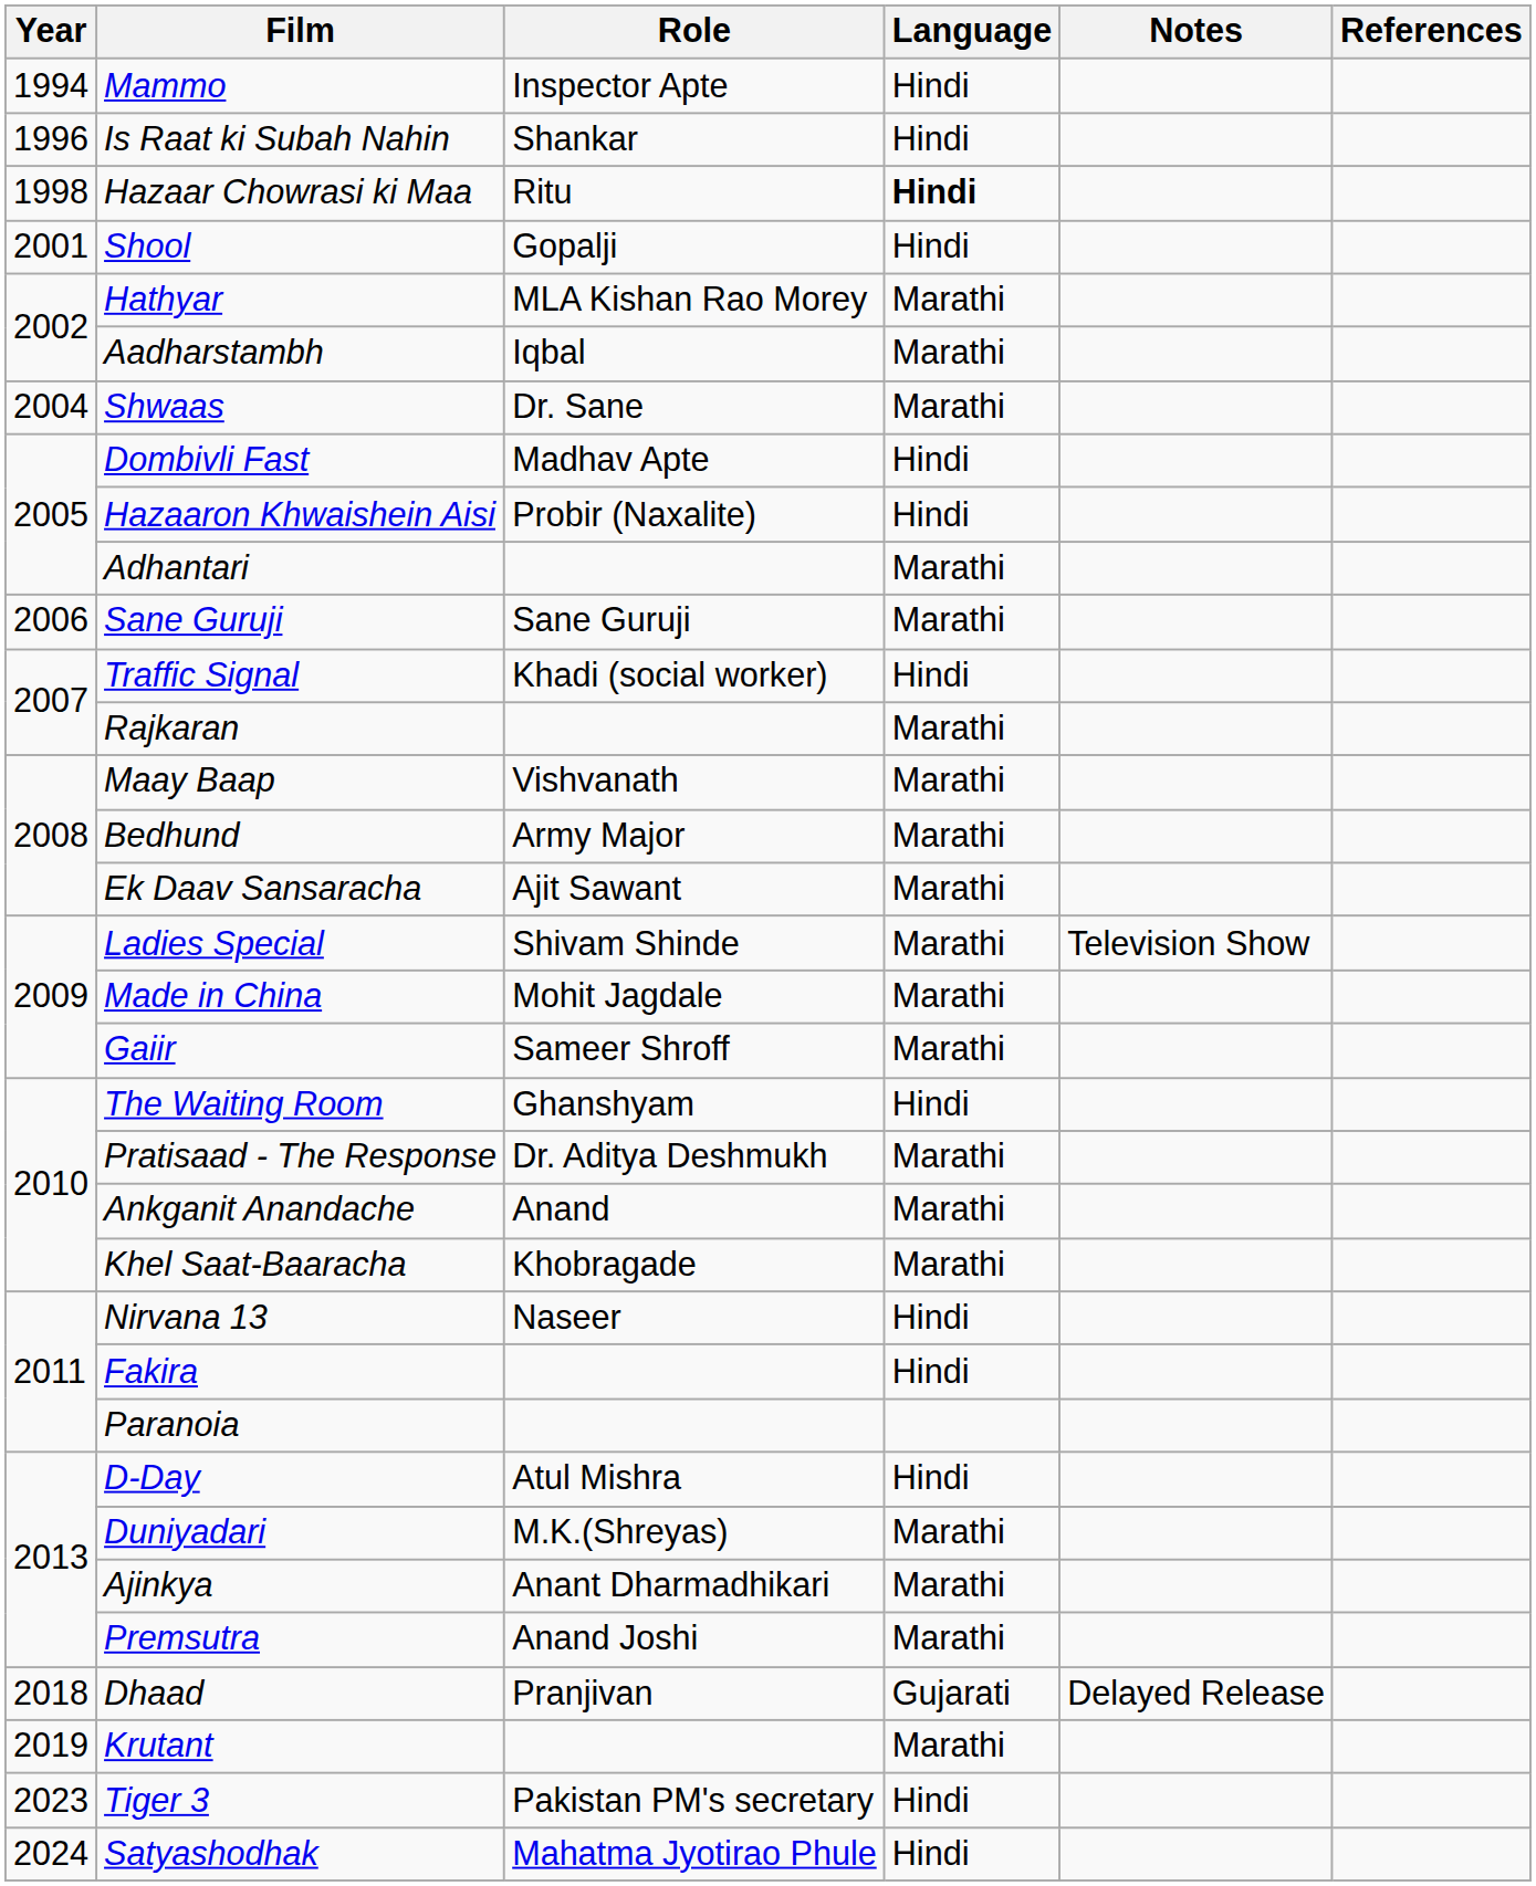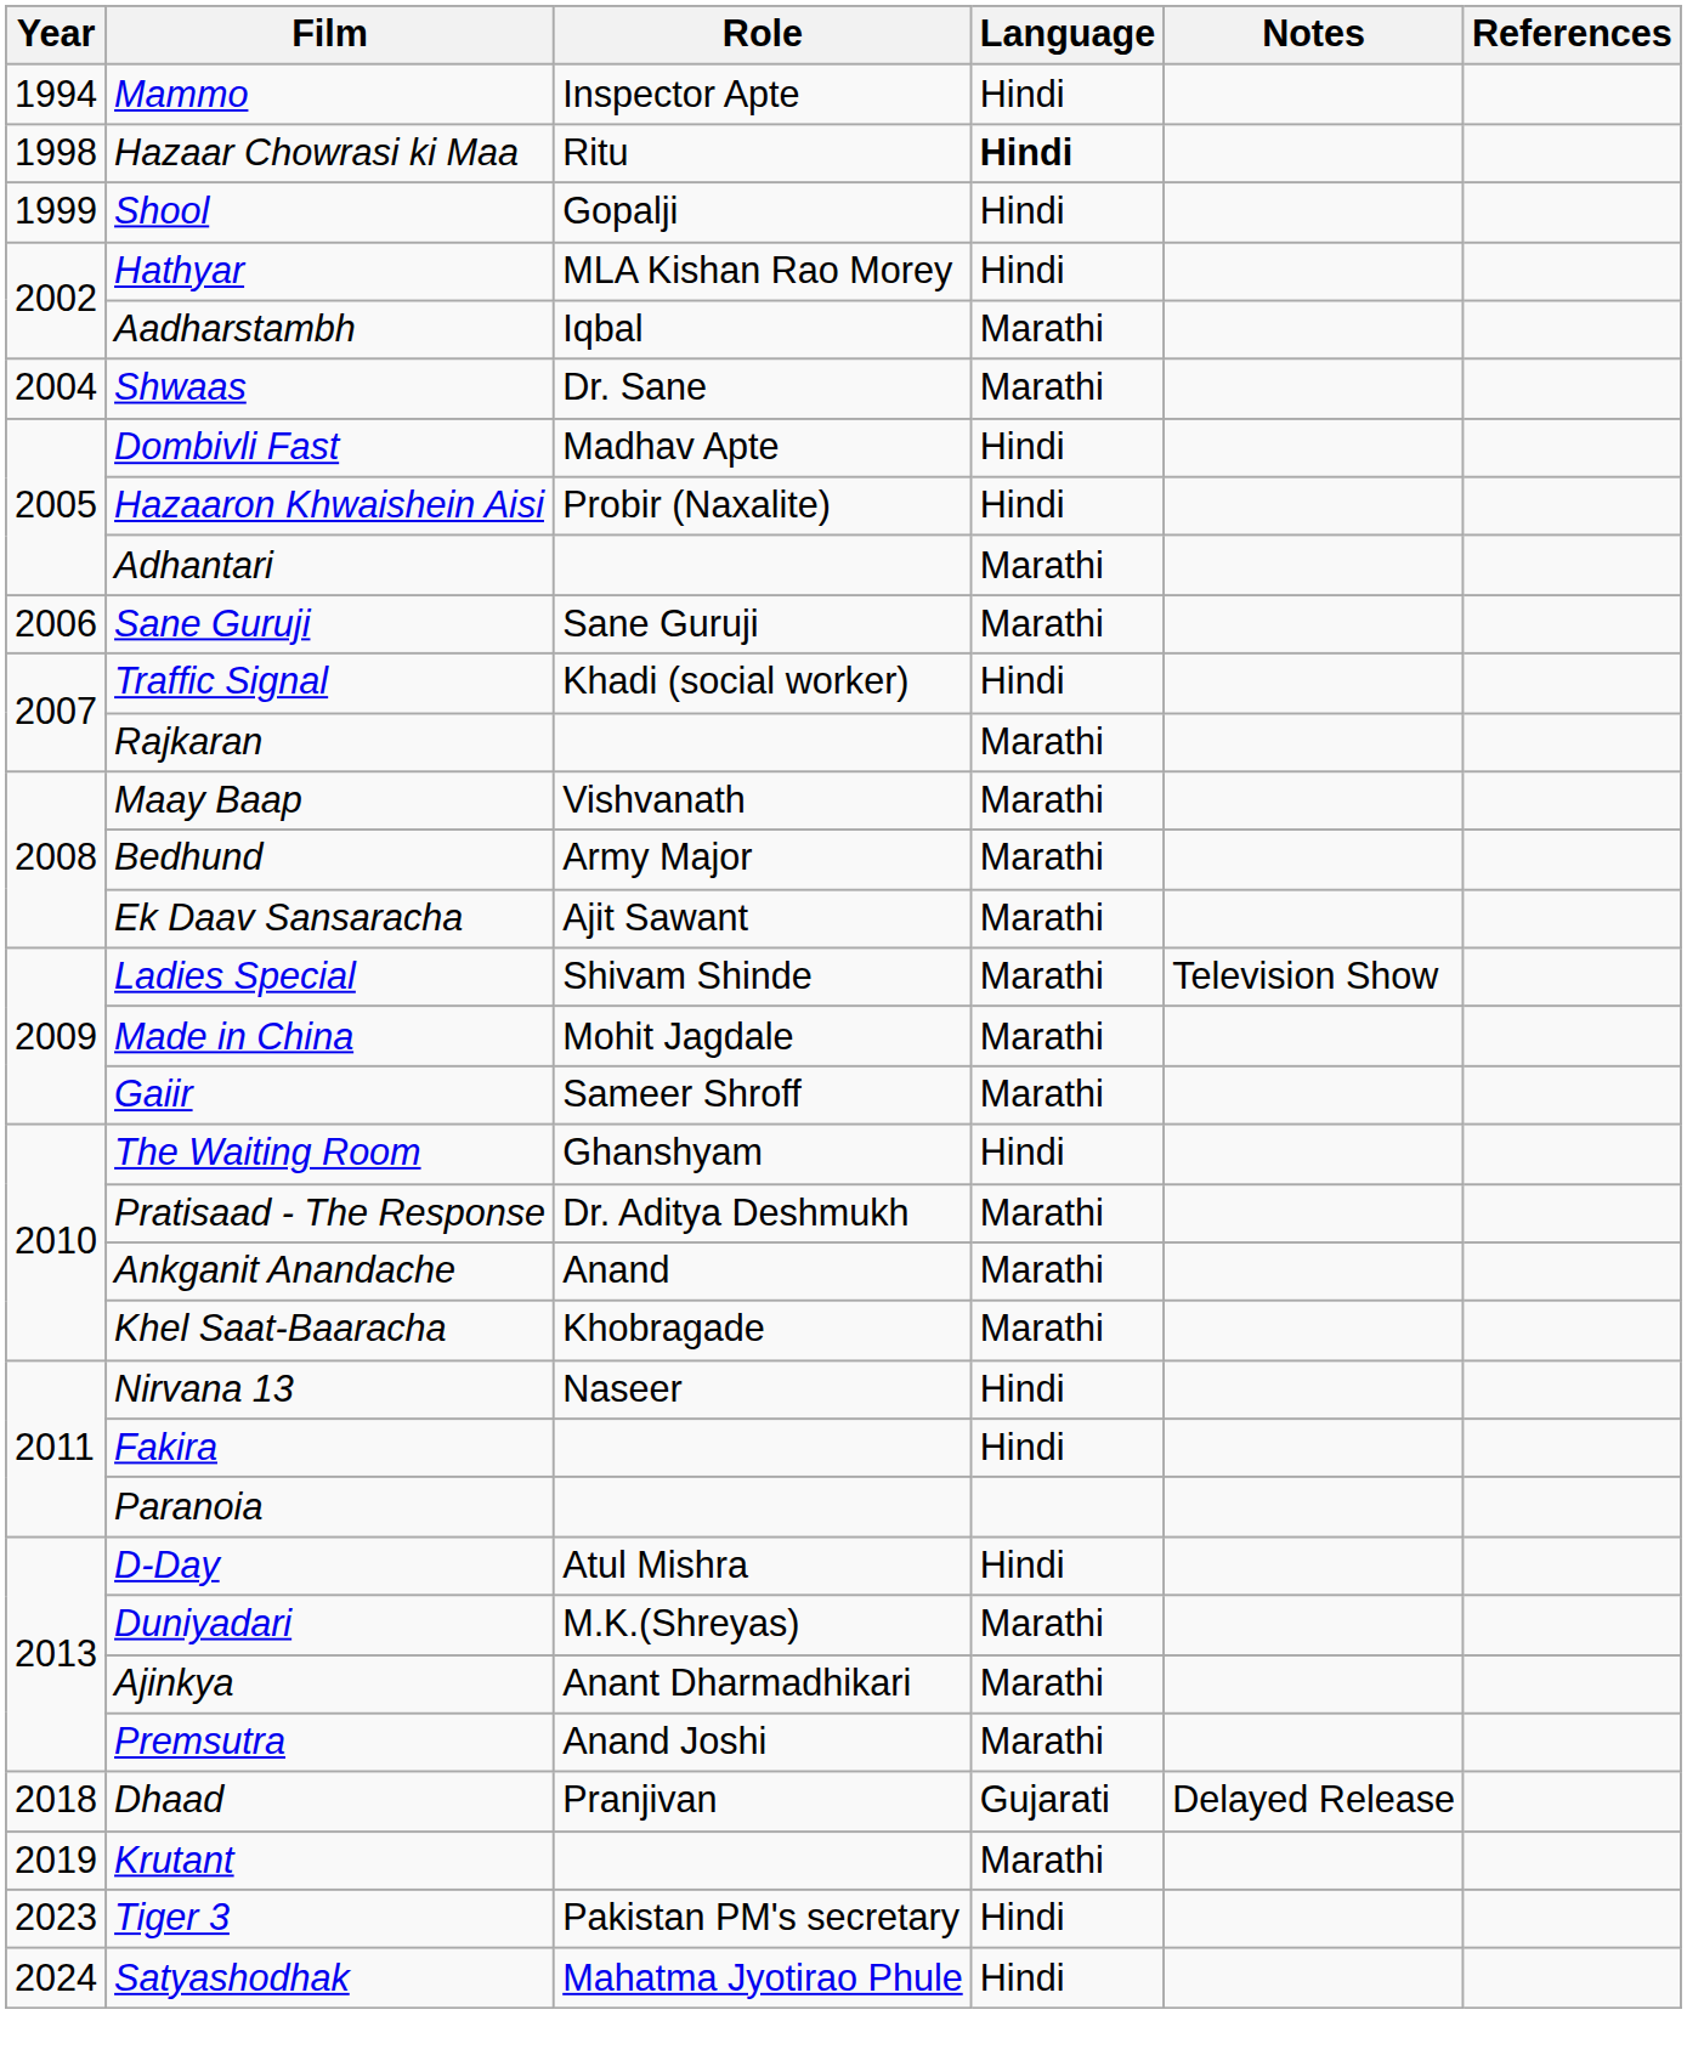 <table class=wikitable>
 <tr>
 <th>Year</th>
 <th>Film</th>
 <th>Role</th>
 <th>Language</th>
 <th>Notes</th>
 <th>References</th>
 </tr>
 <tr>
 <td>1994</td>
 <td><em><a href='#'>Mammo</a></em></td>
 <td>Inspector Apte</td>
 <td>Hindi</td>
 <td></td>
 <td></td>
 </tr>
 <tr>
-<td>1996</td>
-<td><em>Is Raat ki Subah Nahin</em></td>
-<td>Shankar</td>
-<td>Hindi</td>
-<td></td>
-<td></td>
-</tr>
-<tr>
 <td>1998</td>
 <td><em>Hazaar Chowrasi ki Maa</em></td>
 <td>Ritu</td>
 <td><strong>Hindi</strong></td>
 <td></td>
 <td></td>
 </tr>
 <tr>
-<td>2001</td>
+<td>1999</td>
 <td><em><a href='#'>Shool</a></em></td>
 <td>Gopalji</td>
 <td>Hindi</td>
 <td></td>
 <td></td>
 </tr>
 <tr>
 <td rowspan="2">2002</td>
 <td><a href='#'><em>Hathyar</em></a></td>
 <td>MLA Kishan Rao Morey</td>
-<td>Marathi</td>
+<td>Hindi</td>
 <td></td>
 <td></td>
 </tr>
 <tr>
 <td><em>Aadharstambh </em></td>
 <td>Iqbal</td>
 <td>Marathi</td>
 <td></td>
 <td></td>
 </tr>
 <tr>
 <td>2004</td>
 <td><em><a href='#'>Shwaas</a></em></td>
 <td>Dr. Sane</td>
 <td>Marathi</td>
 <td></td>
 <td></td>
 </tr>
 <tr>
 <td rowspan="3">2005</td>
 <td><em><a href='#'>Dombivli Fast</a></em></td>
 <td>Madhav Apte</td>
 <td>Hindi</td>
 <td></td>
 <td></td>
 </tr>
 <tr>
 <td><em><a href='#'>Hazaaron Khwaishein Aisi</a></em></td>
 <td>Probir (Naxalite)</td>
 <td>Hindi</td>
 <td></td>
 <td></td>
 </tr>
 <tr>
 <td><em>Adhantari</em></td>
 <td></td>
 <td>Marathi</td>
 <td></td>
 <td></td>
 </tr>
 <tr>
 <td>2006</td>
 <td><em><a href='#'>Sane Guruji</a></em></td>
 <td>Sane Guruji</td>
 <td>Marathi</td>
 <td></td>
 <td></td>
 </tr>
 <tr>
 <td rowspan="2">2007</td>
 <td><em><a href='#'>Traffic Signal</a></em></td>
 <td>Khadi (social worker)</td>
 <td>Hindi</td>
 <td></td>
 <td></td>
 </tr>
 <tr>
 <td><em>Rajkaran</em></td>
 <td></td>
 <td>Marathi</td>
 <td></td>
 <td></td>
 </tr>
 <tr>
 <td rowspan="3">2008</td>
 <td><em>Maay Baap</em></td>
 <td>Vishvanath</td>
 <td>Marathi</td>
 <td></td>
 <td></td>
 </tr>
 <tr>
 <td><em>Bedhund</em></td>
 <td>Army Major</td>
 <td>Marathi</td>
 <td></td>
 <td></td>
 </tr>
 <tr>
 <td><em>Ek Daav Sansaracha</em></td>
 <td>Ajit Sawant</td>
 <td>Marathi</td>
 <td></td>
 <td></td>
 </tr>
 <tr>
 <td rowspan="3">2009</td>
 <td><em><a href='#'>Ladies Special</a></em></td>
 <td>Shivam Shinde</td>
 <td>Marathi</td>
 <td>Television Show</td>
 <td></td>
 </tr>
 <tr>
 <td><em><a href='#'>Made in China</a></em></td>
 <td>Mohit Jagdale</td>
 <td>Marathi</td>
 <td></td>
 <td></td>
 </tr>
 <tr>
 <td><em><a href='#'>Gaiir</a></em></td>
 <td>Sameer Shroff</td>
 <td>Marathi</td>
 <td></td>
 <td></td>
 </tr>
 <tr>
 <td rowspan="4">2010</td>
 <td><em><a href='#'>The Waiting Room</a></em></td>
 <td>Ghanshyam</td>
 <td>Hindi</td>
 <td></td>
 <td></td>
 </tr>
 <tr>
 <td><em>Pratisaad - The Response</em></td>
 <td>Dr. Aditya Deshmukh</td>
 <td>Marathi</td>
 <td></td>
 <td></td>
 </tr>
 <tr>
 <td><em>Ankganit Anandache</em></td>
 <td>Anand</td>
 <td>Marathi</td>
 <td></td>
 <td></td>
 </tr>
 <tr>
 <td><em>Khel Saat-Baaracha</em></td>
 <td>Khobragade</td>
 <td>Marathi</td>
 <td></td>
 <td></td>
 </tr>
 <tr>
 <td rowspan="3">2011</td>
 <td><em>Nirvana 13</em></td>
 <td>Naseer</td>
 <td>Hindi</td>
 <td></td>
 <td></td>
 </tr>
 <tr>
 <td><em><a href='#'>Fakira</a></em></td>
 <td></td>
 <td>Hindi</td>
 <td></td>
 <td></td>
 </tr>
 <tr>
 <td><em>Paranoia</em></td>
 <td></td>
 <td></td>
 <td></td>
 <td></td>
 </tr>
 <tr>
 <td rowspan="4">2013</td>
 <td><em><a href='#'>D-Day</a></em></td>
 <td>Atul Mishra</td>
 <td>Hindi</td>
 <td></td>
 <td></td>
 </tr>
 <tr>
 <td><em><a href='#'>Duniyadari</a></em></td>
 <td>M.K.(Shreyas)</td>
 <td>Marathi</td>
 <td></td>
 <td></td>
 </tr>
 <tr>
 <td><em>Ajinkya</em></td>
 <td>Anant Dharmadhikari</td>
 <td>Marathi</td>
 <td></td>
 <td></td>
 </tr>
 <tr>
 <td><em><a href='#'>Premsutra</a></em></td>
 <td>Anand Joshi</td>
 <td>Marathi</td>
 <td></td>
 <td></td>
 </tr>
 <tr>
 <td>2018</td>
 <td><em>Dhaad</em></td>
 <td>Pranjivan</td>
 <td>Gujarati</td>
 <td>Delayed Release</td>
 <td></td>
 </tr>
 <tr>
 <td>2019</td>
 <td><em><a href='#'>Krutant</a></em></td>
 <td></td>
 <td>Marathi</td>
 <td></td>
 <td></td>
 </tr>
 <tr>
 <td>2023</td>
 <td><em><a href='#'>Tiger 3</a></em></td>
 <td>Pakistan PM's secretary</td>
 <td>Hindi</td>
 <td></td>
 <td></td>
 </tr>
 <tr>
 <td>2024</td>
 <td><em><a href='#'>Satyashodhak</a></em></td>
 <td><a href='#'>Mahatma Jyotirao Phule</a></td>
 <td>Hindi</td>
 <td></td>
 <td></td>
 </tr>
 </table>
